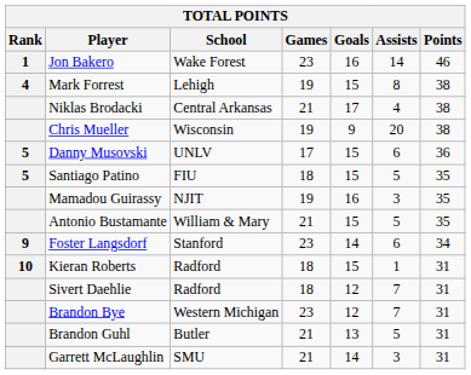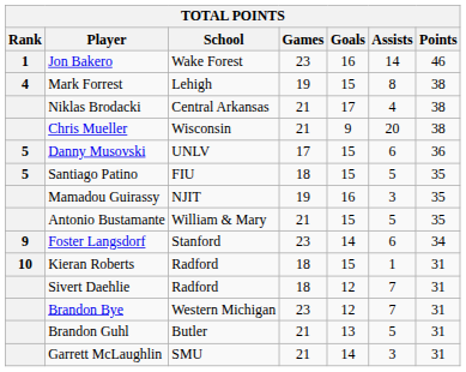 <table class="wikitable">
 <tr>
 <th colspan=8>TOTAL POINTS</th>
 </tr>
 <tr 2>
 <th>Rank</th>
 <th>Player</th>
 <th>School</th>
 <th>Games</th>
 <th>Goals</th>
 <th>Assists</th>
 <th>Points</th>
 </tr>
 <tr>
 <th>1</th>
 <td><a href='#'>Jon Bakero</a></td>
 <td>Wake Forest</td>
 <td style="text-align:center;">23</td>
 <td style="text-align:center;">16</td>
 <td style="text-align:center;">14</td>
 <td style="text-align:center;">46</td>
 </tr>
 <tr>
 <th>4</th>
 <td>Mark Forrest</td>
 <td>Lehigh</td>
 <td style="text-align:center;">19</td>
 <td style="text-align:center;">15</td>
 <td style="text-align:center;">8</td>
 <td style="text-align:center;">38</td>
 </tr>
 <tr>
 <th></th>
 <td>Niklas Brodacki</td>
 <td>Central Arkansas</td>
 <td style="text-align:center;">21</td>
 <td style="text-align:center;">17</td>
 <td style="text-align:center;">4</td>
 <td style="text-align:center;">38</td>
 </tr>
 <tr>
 <th></th>
 <td><a href='#'>Chris Mueller</a></td>
 <td>Wisconsin</td>
-<td style="text-align:center;">19</td>
+<td style="text-align:center;">21</td>
 <td style="text-align:center;">9</td>
 <td style="text-align:center;">20</td>
 <td style="text-align:center;">38</td>
 </tr>
 <tr>
 <th>5</th>
 <td><a href='#'>Danny Musovski</a></td>
 <td>UNLV</td>
 <td style="text-align:center;">17</td>
 <td style="text-align:center;">15</td>
 <td style="text-align:center;">6</td>
 <td style="text-align:center;">36</td>
 </tr>
 <tr>
 <th>5</th>
 <td>Santiago Patino</td>
 <td>FIU</td>
 <td style="text-align:center;">18</td>
 <td style="text-align:center;">15</td>
 <td style="text-align:center;">5</td>
 <td style="text-align:center;">35</td>
 </tr>
 <tr>
 <th></th>
 <td>Mamadou Guirassy</td>
 <td>NJIT</td>
 <td style="text-align:center;">19</td>
 <td style="text-align:center;">16</td>
 <td style="text-align:center;">3</td>
 <td style="text-align:center;">35</td>
 </tr>
 <tr>
 <th></th>
 <td>Antonio Bustamante</td>
 <td>William & Mary</td>
 <td style="text-align:center;">21</td>
 <td style="text-align:center;">15</td>
 <td style="text-align:center;">5</td>
 <td style="text-align:center;">35</td>
 </tr>
 <tr>
 <th>9</th>
 <td><a href='#'>Foster Langsdorf</a></td>
 <td>Stanford</td>
 <td style="text-align:center;">23</td>
 <td style="text-align:center;">14</td>
 <td style="text-align:center;">6</td>
 <td style="text-align:center;">34</td>
 </tr>
 <tr>
 <th>10</th>
 <td>Kieran Roberts</td>
 <td>Radford</td>
 <td style="text-align:center;">18</td>
 <td style="text-align:center;">15</td>
 <td style="text-align:center;">1</td>
 <td style="text-align:center;">31</td>
 </tr>
 <tr>
 <th></th>
 <td>Sivert Daehlie</td>
 <td>Radford</td>
 <td style="text-align:center;">18</td>
 <td style="text-align:center;">12</td>
 <td style="text-align:center;">7</td>
 <td style="text-align:center;">31</td>
 </tr>
 <tr>
 <th></th>
 <td><a href='#'>Brandon Bye</a></td>
 <td>Western Michigan</td>
 <td style="text-align:center;">23</td>
 <td style="text-align:center;">12</td>
 <td style="text-align:center;">7</td>
 <td style="text-align:center;">31</td>
 </tr>
 <tr>
 <th></th>
 <td>Brandon Guhl</td>
 <td>Butler</td>
 <td style="text-align:center;">21</td>
 <td style="text-align:center;">13</td>
 <td style="text-align:center;">5</td>
 <td style="text-align:center;">31</td>
 </tr>
 <tr>
 <th></th>
 <td>Garrett McLaughlin</td>
 <td>SMU</td>
 <td style="text-align:center;">21</td>
 <td style="text-align:center;">14</td>
 <td style="text-align:center;">3</td>
 <td style="text-align:center;">31</td>
 </tr>
 </table>
